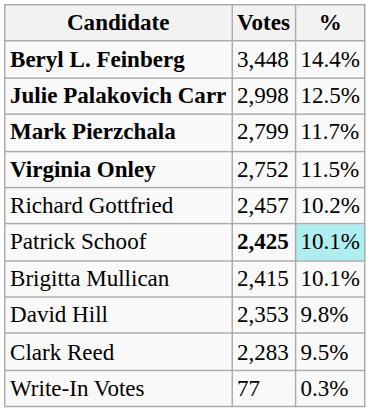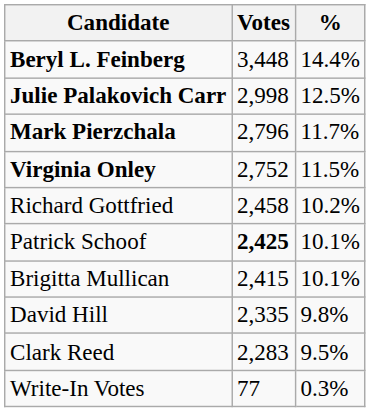 <table class="wikitable">
 <tr>
 <th>Candidate</th>
 <th>Votes</th>
 <th>%</th>
 </tr>
 <tr>
 <td><strong>Beryl L. Feinberg</strong></td>
 <td>3,448</td>
 <td>14.4%</td>
 </tr>
 <tr>
 <td><strong>Julie Palakovich Carr</strong></td>
 <td>2,998</td>
 <td>12.5%</td>
 </tr>
 <tr>
 <td><strong>Mark Pierzchala</strong></td>
-<td>2,799</td>
+<td>2,796</td>
 <td>11.7%</td>
 </tr>
 <tr>
 <td><strong>Virginia Onley</strong></td>
 <td>2,752</td>
 <td>11.5%</td>
 </tr>
 <tr>
 <td>Richard Gottfried</td>
-<td>2,457</td>
+<td>2,458</td>
 <td>10.2%</td>
 </tr>
 <tr>
 <td>Patrick Schoof</td>
 <td><strong>2,425</strong></td>
-<td style="background: paleturquoise;">10.1%</td>
+<td>10.1%</td>
 </tr>
 <tr>
 <td>Brigitta Mullican</td>
 <td>2,415</td>
 <td>10.1%</td>
 </tr>
 <tr>
 <td>David Hill</td>
-<td>2,353</td>
+<td>2,335</td>
 <td>9.8%</td>
 </tr>
 <tr>
 <td>Clark Reed</td>
 <td>2,283</td>
 <td>9.5%</td>
 </tr>
 <tr>
 <td>Write-In Votes</td>
 <td>77</td>
 <td>0.3%</td>
 </tr>
 </table>
